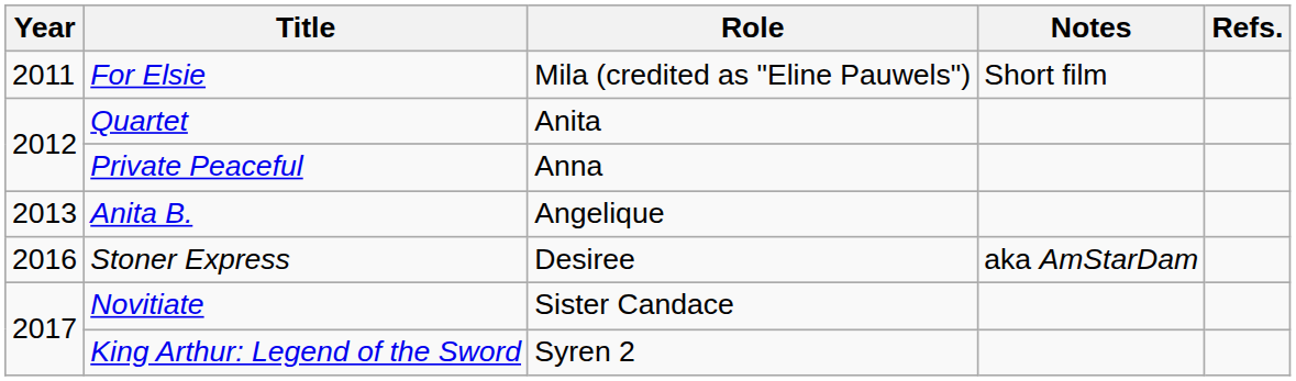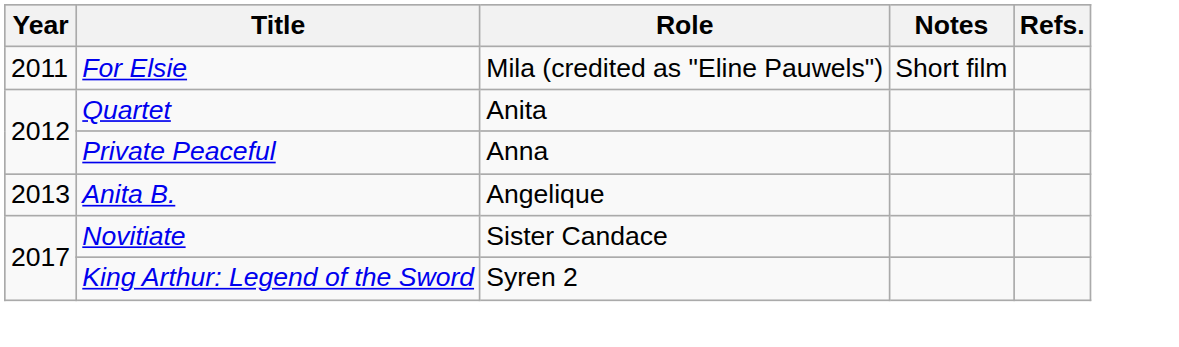 <table class="wikitable sortable">
 <tr>
 <th>Year</th>
 <th>Title</th>
 <th>Role</th>
 <th>Notes</th>
 <th>Refs.</th>
 </tr>
 <tr>
 <td>2011</td>
 <td><em><a href='#'>For Elsie</a></em></td>
 <td>Mila (credited as "Eline Pauwels")</td>
 <td>Short film</td>
 <td align="center"></td>
 </tr>
 <tr>
 <td rowspan="2">2012</td>
 <td><em><a href='#'>Quartet</a></em></td>
 <td>Anita</td>
 <td></td>
 <td align="center"></td>
 </tr>
 <tr>
 <td><em><a href='#'>Private Peaceful</a></em></td>
 <td>Anna</td>
 <td></td>
 <td align="center"></td>
 </tr>
 <tr>
 <td>2013</td>
 <td><em><a href='#'>Anita B.</a></em></td>
 <td>Angelique</td>
 <td></td>
 <td align="center"></td>
 </tr>
 <tr>
-<td>2016</td>
-<td><em>Stoner Express</em></td>
-<td>Desiree</td>
-<td>aka <em>AmStarDam</em></td>
-<td align="center"></td>
-</tr>
-<tr>
 <td rowspan="2">2017</td>
 <td><em><a href='#'>Novitiate</a></em></td>
 <td>Sister Candace</td>
 <td></td>
 <td align="center"></td>
 </tr>
 <tr>
 <td><em><a href='#'>King Arthur: Legend of the Sword</a></em></td>
 <td>Syren 2</td>
 <td></td>
 <td align="center"></td>
 </tr>
 </table>
